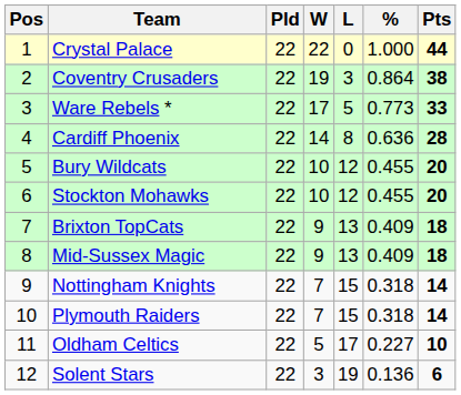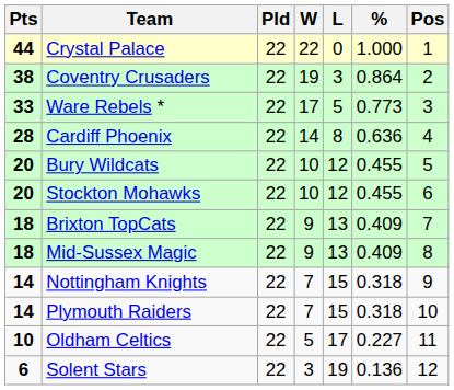 <table class="wikitable" style="text-align: center;">
 <tr>
-<th>Pos</th>
+<th>Pts</th>
 <th scope="col" style="width: 180px;">Team</th>
 <th>Pld</th>
 <th>W</th>
 <th>L</th>
 <th>%</th>
-<th>Pts</th>
+<th>Pos</th>
 </tr>
 <tr style="background: #ffffcc;">
-<td>1</td>
+<td><strong>44</strong></td>
 <td style="text-align:left;"><a href='#'>Crystal Palace</a></td>
 <td>22</td>
 <td>22</td>
 <td>0</td>
 <td>1.000</td>
-<td><strong>44</strong></td>
+<td>1</td>
 </tr>
 <tr style="background: #ccffcc;">
-<td>2</td>
+<td><strong>38</strong></td>
 <td style="text-align:left;"><a href='#'>Coventry Crusaders</a></td>
 <td>22</td>
 <td>19</td>
 <td>3</td>
 <td>0.864</td>
-<td><strong>38</strong></td>
+<td>2</td>
 </tr>
 <tr style="background: #ccffcc;">
-<td>3</td>
+<td><strong>33</strong></td>
 <td style="text-align:left;"><a href='#'>Ware Rebels</a> *</td>
 <td>22</td>
 <td>17</td>
 <td>5</td>
 <td>0.773</td>
-<td><strong>33</strong></td>
+<td>3</td>
 </tr>
 <tr style="background: #ccffcc;">
-<td>4</td>
+<td><strong>28</strong></td>
 <td style="text-align:left;"><a href='#'>Cardiff Phoenix</a></td>
 <td>22</td>
 <td>14</td>
 <td>8</td>
 <td>0.636</td>
-<td><strong>28</strong></td>
+<td>4</td>
 </tr>
 <tr style="background: #ccffcc;">
-<td>5</td>
+<td><strong>20</strong></td>
 <td style="text-align:left;"><a href='#'>Bury Wildcats</a></td>
 <td>22</td>
 <td>10</td>
 <td>12</td>
 <td>0.455</td>
-<td><strong>20</strong></td>
+<td>5</td>
 </tr>
 <tr style="background: #ccffcc;">
-<td>6</td>
+<td><strong>20</strong></td>
 <td style="text-align:left;"><a href='#'>Stockton Mohawks</a></td>
 <td>22</td>
 <td>10</td>
 <td>12</td>
 <td>0.455</td>
-<td><strong>20</strong></td>
+<td>6</td>
 </tr>
 <tr style="background: #ccffcc;">
-<td>7</td>
+<td><strong>18</strong></td>
 <td style="text-align:left;"><a href='#'>Brixton TopCats</a></td>
 <td>22</td>
 <td>9</td>
 <td>13</td>
 <td>0.409</td>
-<td><strong>18</strong></td>
+<td>7</td>
 </tr>
 <tr style="background: #ccffcc;">
-<td>8</td>
+<td><strong>18</strong></td>
 <td style="text-align:left;"><a href='#'>Mid-Sussex Magic</a></td>
 <td>22</td>
 <td>9</td>
 <td>13</td>
 <td>0.409</td>
-<td><strong>18</strong></td>
+<td>8</td>
 </tr>
 <tr style="background: ;">
-<td>9</td>
+<td><strong>14</strong></td>
 <td style="text-align:left;"><a href='#'>Nottingham Knights</a></td>
 <td>22</td>
 <td>7</td>
 <td>15</td>
 <td>0.318</td>
-<td><strong>14</strong></td>
+<td>9</td>
 </tr>
 <tr style="background: ;">
-<td>10</td>
+<td><strong>14</strong></td>
 <td style="text-align:left;"><a href='#'>Plymouth Raiders</a></td>
 <td>22</td>
 <td>7</td>
 <td>15</td>
 <td>0.318</td>
-<td><strong>14</strong></td>
+<td>10</td>
 </tr>
 <tr style="background: ;">
-<td>11</td>
+<td><strong>10</strong></td>
 <td style="text-align:left;"><a href='#'>Oldham Celtics</a></td>
 <td>22</td>
 <td>5</td>
 <td>17</td>
 <td>0.227</td>
-<td><strong>10</strong></td>
+<td>11</td>
 </tr>
 <tr style="background: ;">
-<td>12</td>
+<td><strong>6</strong></td>
 <td style="text-align:left;"><a href='#'>Solent Stars</a></td>
 <td>22</td>
 <td>3</td>
 <td>19</td>
 <td>0.136</td>
-<td><strong>6</strong></td>
+<td>12</td>
 </tr>
 </table>
